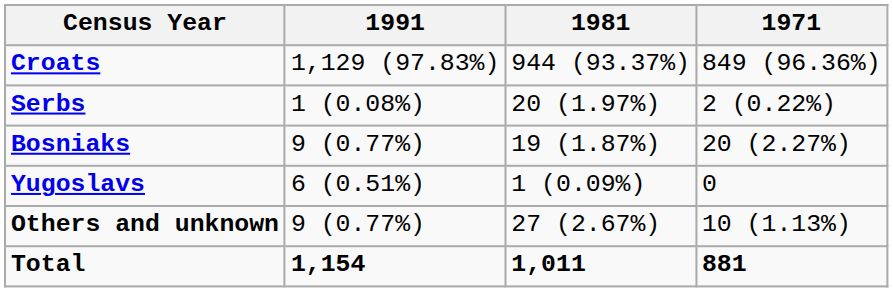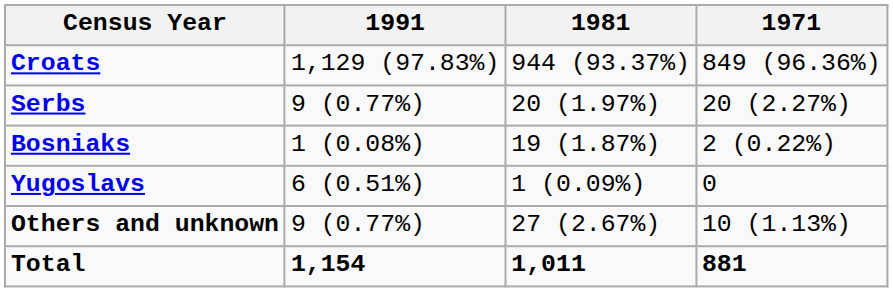 <table class="wikitable" style="font-size:95%;">
 <tr>
 <th>Census Year</th>
 <th>1991</th>
 <th>1981</th>
 <th>1971</th>
 </tr>
 <tr>
 <td><strong><a href='#'>Croats</a></strong></td>
 <td>1,129 (97.83%)</td>
 <td>944 (93.37%)</td>
 <td>849 (96.36%)</td>
 </tr>
 <tr>
 <td><strong><a href='#'>Serbs</a></strong></td>
-<td>1 (0.08%)</td>
+<td>9 (0.77%)</td>
 <td>20 (1.97%)</td>
-<td>2 (0.22%)</td>
+<td>20 (2.27%)</td>
 </tr>
 <tr>
 <td><strong><a href='#'>Bosniaks</a></strong></td>
-<td>9 (0.77%)</td>
+<td>1 (0.08%)</td>
 <td>19 (1.87%)</td>
-<td>20 (2.27%)</td>
+<td>2 (0.22%)</td>
 </tr>
 <tr>
 <td><strong><a href='#'>Yugoslavs</a></strong></td>
 <td>6 (0.51%)</td>
 <td>1 (0.09%)</td>
 <td>0</td>
 </tr>
 <tr>
 <td><strong>Others and unknown</strong></td>
 <td>9 (0.77%)</td>
 <td>27 (2.67%)</td>
 <td>10 (1.13%)</td>
 </tr>
 <tr>
 <td><strong>Total</strong></td>
 <td><strong>1,154</strong></td>
 <td><strong>1,011</strong></td>
 <td><strong>881</strong></td>
 </tr>
 </table>
